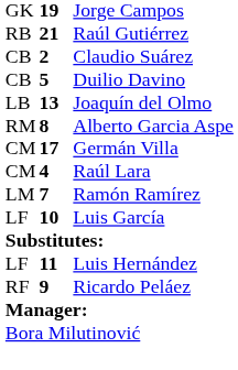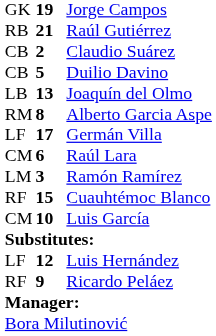 <table cellspacing="0" cellpadding="0" style="font-size:90%; margin:0.2em auto;">
 <tr>
 <th width="25"></th>
 <th width="25"></th>
 </tr>
 <tr>
 <td>GK</td>
 <td><strong>19</strong></td>
 <td><a href='#'>Jorge Campos</a></td>
 </tr>
 <tr>
 <td>RB</td>
 <td><strong>21</strong></td>
 <td><a href='#'>Raúl Gutiérrez</a></td>
 <td></td>
 </tr>
 <tr>
 <td>CB</td>
 <td><strong>2</strong></td>
 <td><a href='#'>Claudio Suárez</a></td>
 </tr>
 <tr>
 <td>CB</td>
 <td><strong>5</strong></td>
 <td><a href='#'>Duilio Davino</a></td>
 </tr>
 <tr>
 <td>LB</td>
 <td><strong>13</strong></td>
 <td><a href='#'>Joaquín del Olmo</a></td>
 <td></td>
 <td></td>
 </tr>
 <tr>
 <td>RM</td>
 <td><strong>8</strong></td>
 <td><a href='#'>Alberto Garcia Aspe</a></td>
 <td></td>
 </tr>
 <tr>
-<td>CM</td>
+<td>LF</td>
 <td><strong>17</strong></td>
 <td><a href='#'>Germán Villa</a></td>
 </tr>
 <tr>
 <td>CM</td>
-<td><strong>4</strong></td>
+<td><strong>6</strong></td>
 <td><a href='#'>Raúl Lara</a></td>
 <td></td>
 </tr>
 <tr>
 <td>LM</td>
-<td><strong>7</strong></td>
+<td><strong>3</strong></td>
 <td><a href='#'>Ramón Ramírez</a></td>
 </tr>
 <tr>
-<td>LF</td>
+<td>RF</td>
+<td><strong>15</strong></td>
+<td><a href='#'>Cuauhtémoc Blanco</a></td>
+<td></td>
+<td></td>
+</tr>
+<tr>
+<td>CM</td>
 <td><strong>10</strong></td>
 <td><a href='#'>Luis García</a></td>
 </tr>
 <tr>
 <td colspan=3><strong>Substitutes:</strong></td>
 </tr>
 <tr>
 <td>LF</td>
-<td><strong>11</strong></td>
+<td><strong>12</strong></td>
 <td><a href='#'>Luis Hernández</a></td>
 <td></td>
 <td></td>
 </tr>
 <tr>
 <td>RF</td>
 <td><strong>9</strong></td>
 <td><a href='#'>Ricardo Peláez</a></td>
 <td></td>
 <td></td>
 </tr>
 <tr>
 <td colspan=3><strong>Manager:</strong></td>
 </tr>
 <tr>
 <td colspan=4> <a href='#'>Bora Milutinović</a></td>
 </tr>
 </table>
